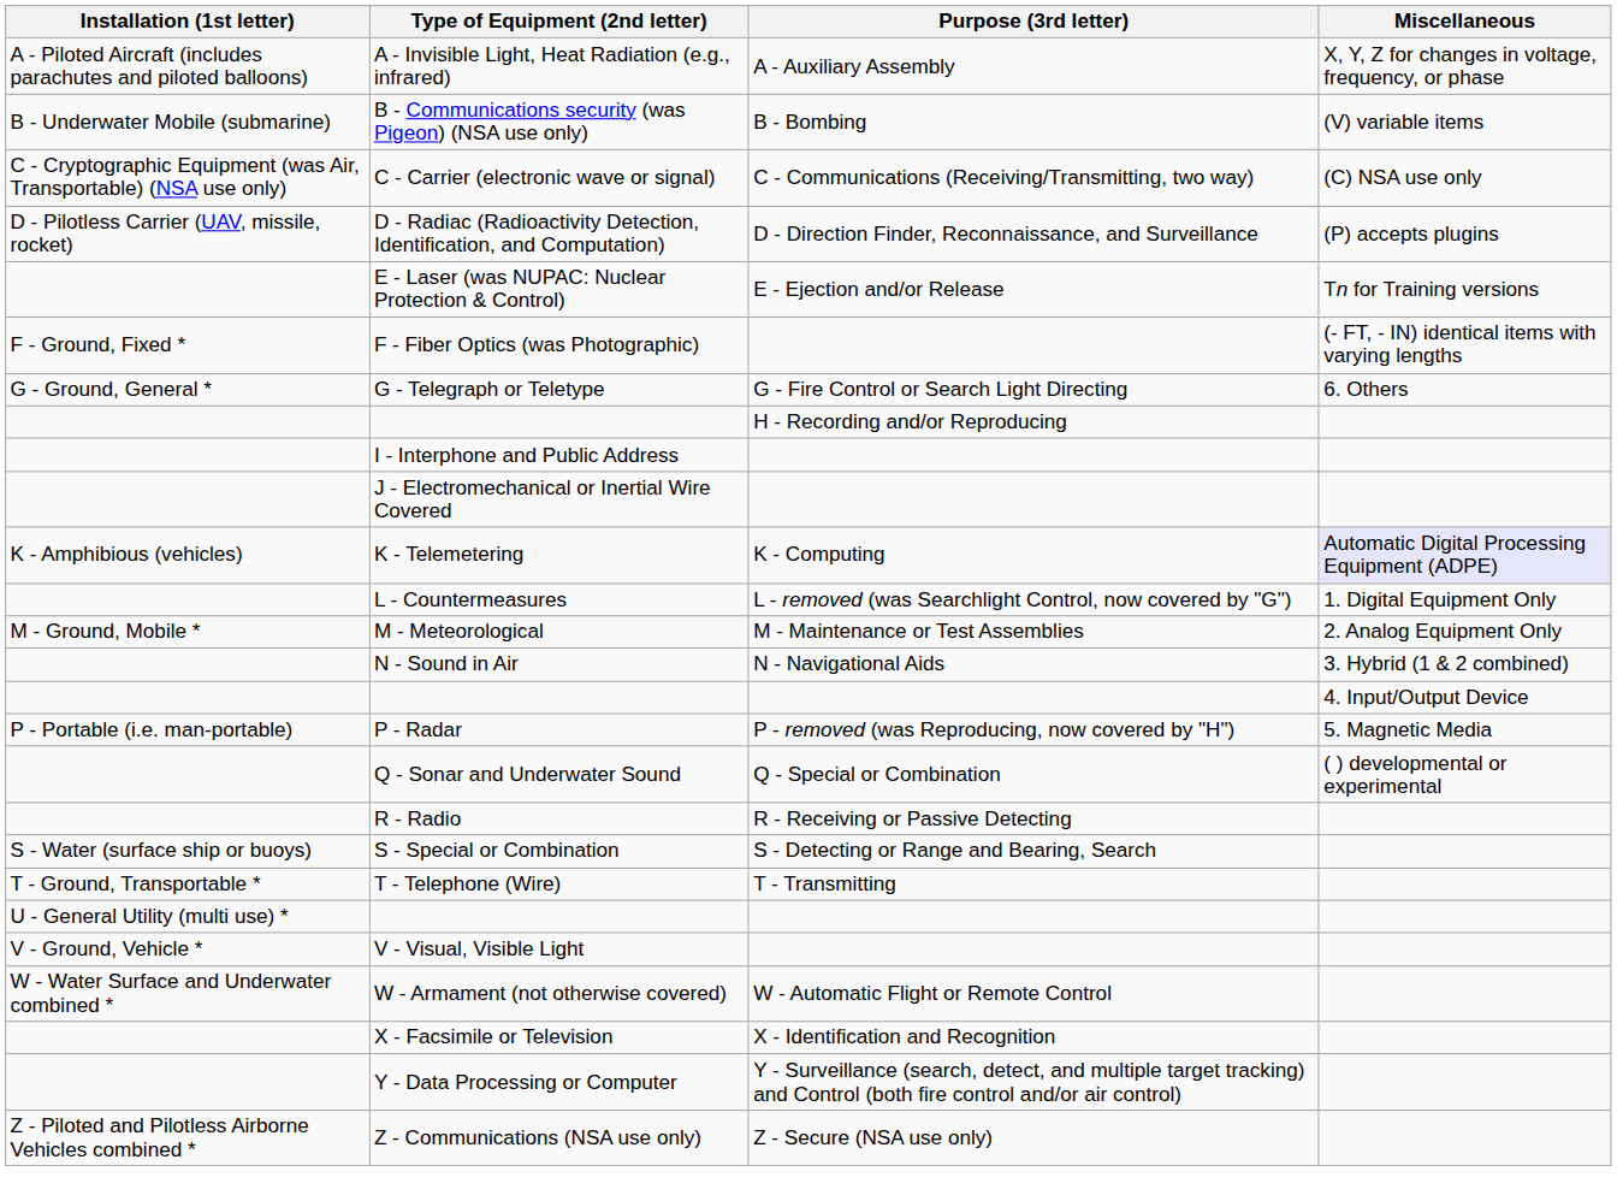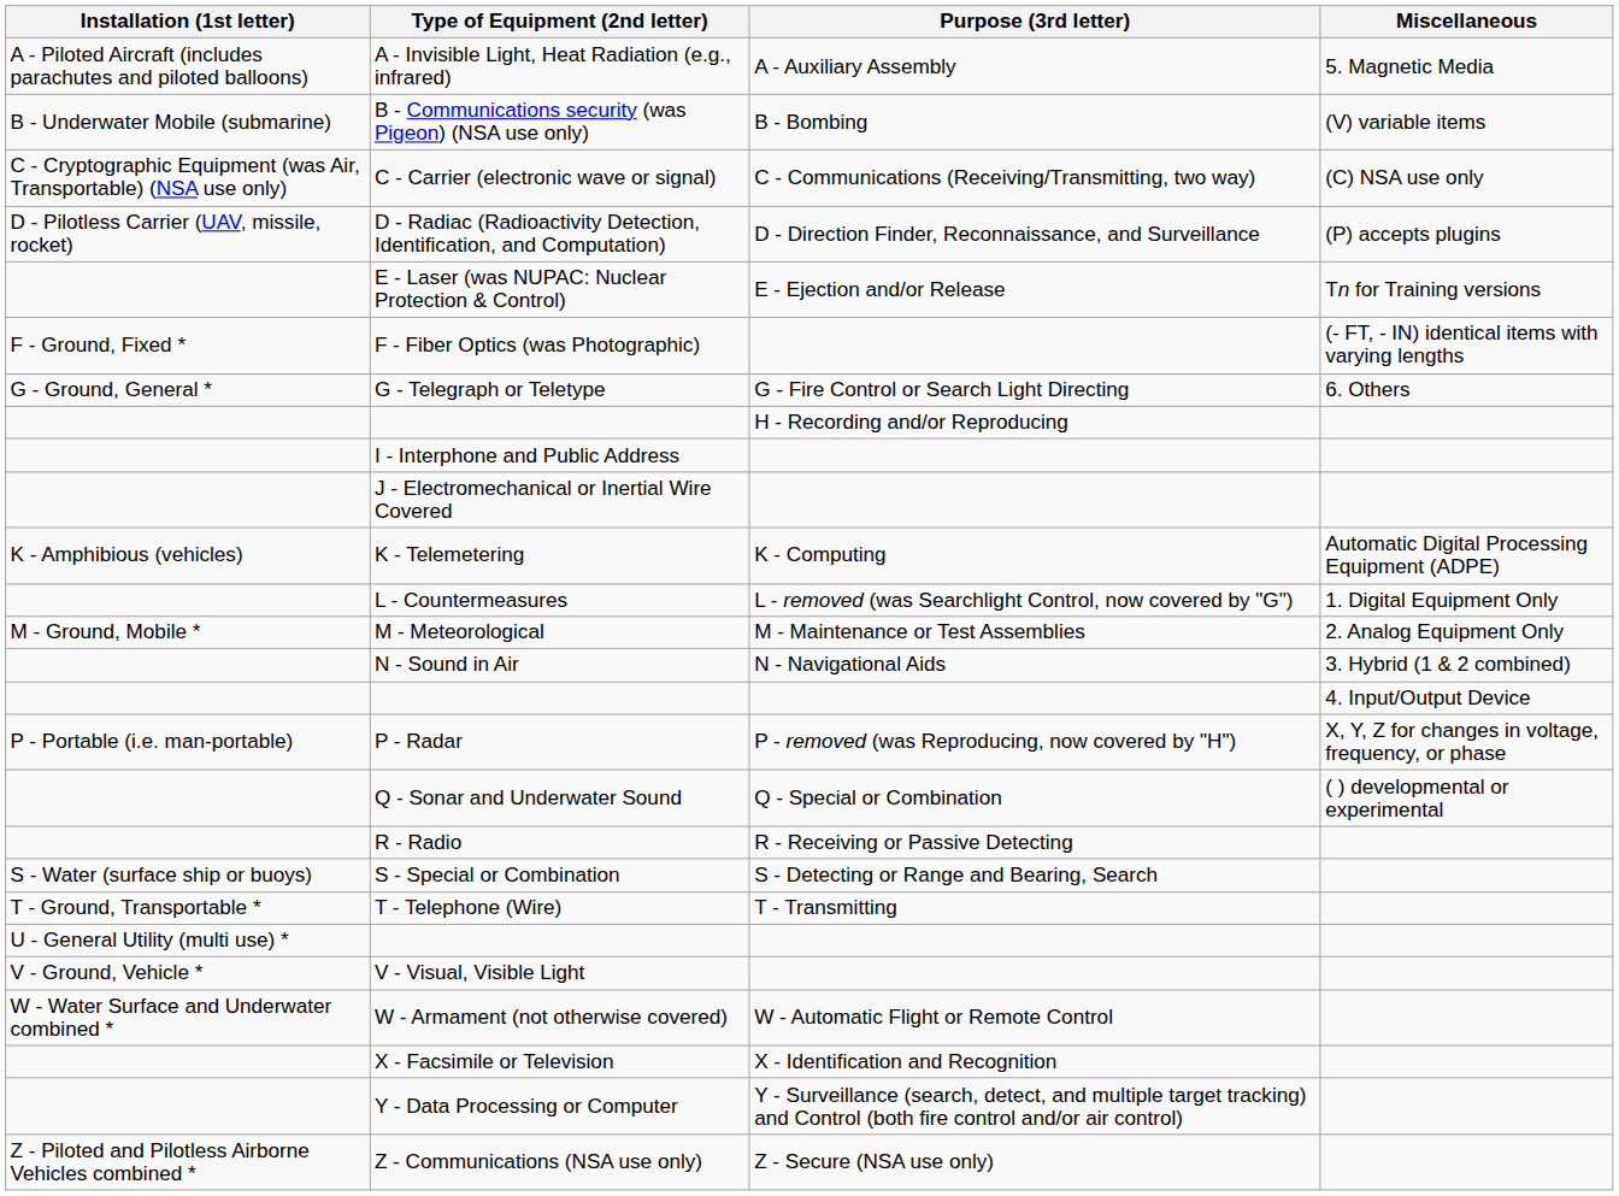 <table class="wikitable">
 <tr>
 <th>Installation (1st letter)</th>
 <th>Type of Equipment (2nd letter)</th>
 <th>Purpose (3rd letter)</th>
 <th>Miscellaneous</th>
 </tr>
 <tr>
 <td>A - Piloted Aircraft (includes parachutes and piloted balloons)</td>
 <td>A - Invisible Light, Heat Radiation (e.g., infrared)</td>
 <td>A - Auxiliary Assembly</td>
-<td>X, Y, Z for changes in voltage, frequency, or phase</td>
+<td>5. Magnetic Media</td>
 </tr>
 <tr>
 <td>B - Underwater Mobile (submarine)</td>
 <td>B - <a href='#'>Communications security</a> (was <a href='#'>Pigeon</a>) (NSA use only)</td>
 <td>B - Bombing</td>
 <td>(V)     variable items</td>
 </tr>
 <tr>
 <td>C - Cryptographic Equipment (was Air, Transportable) (<a href='#'>NSA</a> use only)</td>
 <td>C - Carrier (electronic wave or signal)</td>
 <td>C - Communications (Receiving/Transmitting, two way)</td>
 <td>(C)     NSA use only</td>
 </tr>
 <tr>
 <td>D - Pilotless Carrier (<a href='#'>UAV</a>, missile, rocket)</td>
 <td>D - Radiac (Radioactivity Detection, Identification, and Computation)</td>
 <td>D - Direction Finder, Reconnaissance, and Surveillance</td>
 <td>(P)     accepts plugins</td>
 </tr>
 <tr>
 <td></td>
 <td>E - Laser (was NUPAC: Nuclear Protection & Control)</td>
 <td>E - Ejection and/or Release</td>
 <td>T<em>n</em> for Training versions</td>
 </tr>
 <tr>
 <td>F - Ground, Fixed   *</td>
 <td>F - Fiber Optics (was Photographic)</td>
 <td></td>
 <td>(- FT, - IN)       identical items with varying lengths</td>
 </tr>
 <tr>
 <td>G - Ground, General   *</td>
 <td>G - Telegraph or Teletype</td>
 <td>G - Fire Control or Search Light Directing</td>
 <td>6. Others</td>
 </tr>
 <tr>
 <td></td>
 <td></td>
 <td>H - Recording and/or Reproducing</td>
 <td></td>
 </tr>
 <tr>
 <td></td>
 <td>I - Interphone and Public Address</td>
 <td></td>
 <td></td>
 </tr>
 <tr>
 <td></td>
 <td>J - Electromechanical or Inertial Wire Covered</td>
 <td></td>
 <td></td>
 </tr>
 <tr>
 <td>K - Amphibious (vehicles)</td>
 <td>K - Telemetering</td>
 <td>K - Computing</td>
-<td style="background: lavender;">Automatic Digital Processing Equipment (ADPE)</td>
+<td>Automatic Digital Processing Equipment (ADPE)</td>
 </tr>
 <tr>
 <td></td>
 <td>L - Countermeasures</td>
 <td>L - <em>removed</em> (was Searchlight Control, now covered by "G")</td>
 <td>1. Digital Equipment Only</td>
 </tr>
 <tr>
 <td>M - Ground, Mobile   *</td>
 <td>M - Meteorological</td>
 <td>M - Maintenance or Test Assemblies</td>
 <td>2. Analog Equipment Only</td>
 </tr>
 <tr>
 <td></td>
 <td>N - Sound in Air</td>
 <td>N - Navigational Aids</td>
 <td>3. Hybrid (1 & 2 combined)</td>
 </tr>
 <tr>
 <td></td>
 <td></td>
 <td></td>
 <td>4. Input/Output Device</td>
 </tr>
 <tr>
 <td>P - Portable (i.e. man-portable)</td>
 <td>P - Radar</td>
 <td>P - <em>removed</em> (was Reproducing, now covered by "H")</td>
-<td>5. Magnetic Media</td>
+<td>X, Y, Z for changes in voltage, frequency, or phase</td>
 </tr>
 <tr>
 <td></td>
 <td>Q - Sonar and Underwater Sound</td>
 <td>Q - Special or Combination</td>
 <td>( )        developmental or experimental</td>
 </tr>
 <tr>
 <td></td>
 <td>R - Radio</td>
 <td>R - Receiving or Passive Detecting</td>
 <td></td>
 </tr>
 <tr>
 <td>S - Water (surface ship or buoys)</td>
 <td>S - Special or Combination</td>
 <td>S - Detecting or Range and Bearing, Search</td>
 <td></td>
 </tr>
 <tr>
 <td>T - Ground, Transportable   *</td>
 <td>T - Telephone (Wire)</td>
 <td>T - Transmitting</td>
 <td></td>
 </tr>
 <tr>
 <td>U - General Utility (multi use)   *</td>
 <td></td>
 <td></td>
 <td></td>
 </tr>
 <tr>
 <td>V - Ground, Vehicle   *</td>
 <td>V - Visual, Visible Light</td>
 <td></td>
 <td></td>
 </tr>
 <tr>
 <td>W - Water Surface and Underwater combined   *</td>
 <td>W - Armament (not otherwise covered)</td>
 <td>W - Automatic Flight or Remote Control</td>
 <td></td>
 </tr>
 <tr>
 <td></td>
 <td>X - Facsimile or Television</td>
 <td>X - Identification and Recognition</td>
 <td></td>
 </tr>
 <tr>
 <td></td>
 <td>Y - Data Processing or Computer</td>
 <td>Y - Surveillance (search, detect, and multiple target tracking) and Control (both fire control and/or air control)</td>
 <td></td>
 </tr>
 <tr>
 <td>Z - Piloted and Pilotless Airborne Vehicles combined   *</td>
 <td>Z - Communications (NSA use only)</td>
 <td>Z - Secure (NSA use only)</td>
 <td></td>
 </tr>
 </table>
